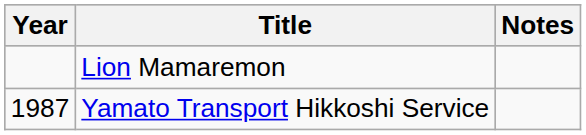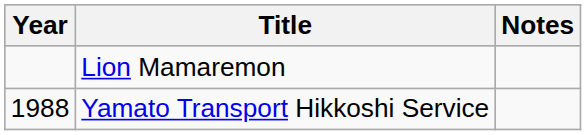 <table class="wikitable">
 <tr>
 <th>Year</th>
 <th>Title</th>
 <th>Notes</th>
 </tr>
 <tr>
 <td></td>
 <td><a href='#'>Lion</a> Mamaremon</td>
 <td></td>
 </tr>
 <tr>
-<td>1987</td>
+<td>1988</td>
 <td><a href='#'>Yamato Transport</a> Hikkoshi Service</td>
 <td></td>
 </tr>
 </table>
